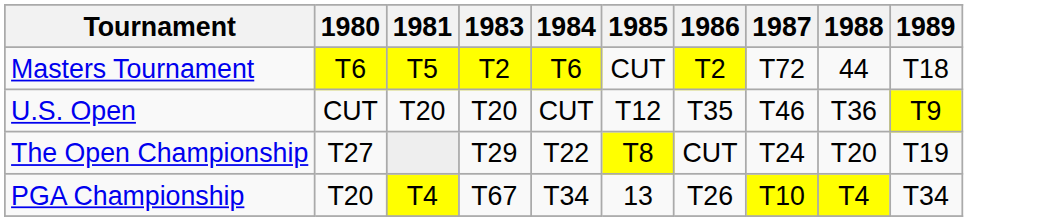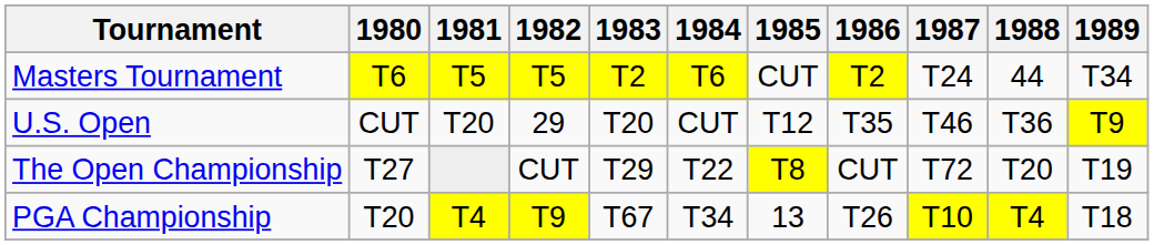 <table class="wikitable" style="font-size:95%;text-align:center;">
 <tr>
 <th>Tournament</th>
 <th>1980</th>
 <th>1981</th>
+<th>1982</th>
 <th>1983</th>
 <th>1984</th>
 <th>1985</th>
 <th>1986</th>
 <th>1987</th>
 <th>1988</th>
 <th>1989</th>
 </tr>
 <tr>
 <td align=left><a href='#'>Masters Tournament</a></td>
 <td style="background:yellow;">T6</td>
 <td style="background:yellow;">T5</td>
+<td style="background:yellow;">T5</td>
 <td style="background:yellow;">T2</td>
 <td style="background:yellow;">T6</td>
 <td>CUT</td>
 <td style="background:yellow;">T2</td>
-<td>T72</td>
+<td>T24</td>
 <td>44</td>
-<td>T18</td>
+<td>T34</td>
 </tr>
 <tr>
 <td align=left><a href='#'>U.S. Open</a></td>
 <td>CUT</td>
 <td>T20</td>
+<td>29</td>
 <td>T20</td>
 <td>CUT</td>
 <td>T12</td>
 <td>T35</td>
 <td>T46</td>
 <td>T36</td>
 <td style="background:yellow;">T9</td>
 </tr>
 <tr>
 <td align=left><a href='#'>The Open Championship</a></td>
 <td>T27</td>
 <td style="background:#eeeeee;"></td>
+<td>CUT</td>
 <td>T29</td>
 <td>T22</td>
 <td style="background:yellow;">T8</td>
 <td>CUT</td>
-<td>T24</td>
+<td>T72</td>
 <td>T20</td>
 <td>T19</td>
 </tr>
 <tr>
 <td align=left><a href='#'>PGA Championship</a></td>
 <td>T20</td>
 <td style="background:yellow;">T4</td>
+<td style="background:yellow;">T9</td>
 <td>T67</td>
 <td>T34</td>
 <td>13</td>
 <td>T26</td>
 <td style="background:yellow;">T10</td>
 <td style="background:yellow;">T4</td>
-<td>T34</td>
+<td>T18</td>
 </tr>
 </table>
